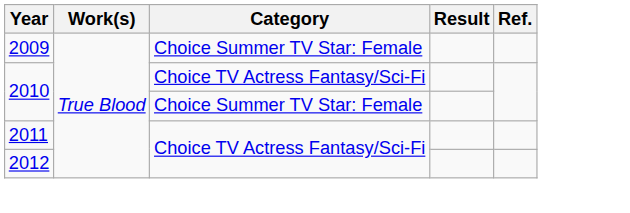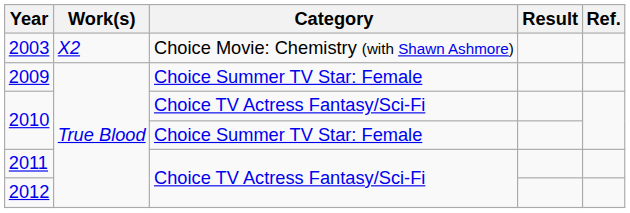 <table class=wikitable>
 <tr>
 <th scope="col">Year</th>
 <th scope="col">Work(s)</th>
 <th scope="col">Category</th>
 <th scope="col">Result</th>
 <th scope="col">Ref.</th>
+</tr>
+<tr>
+<td><a href='#'>2003</a></td>
+<td><em><a href='#'>X2</a></em></td>
+<td>Choice Movie: Chemistry <small>(with <a href='#'>Shawn Ashmore</a>)</small></td>
+<td></td>
+<td></td>
 </tr>
 <tr>
 <td><a href='#'>2009</a></td>
 <td rowspan="5"><em><a href='#'>True Blood</a></em></td>
 <td><a href='#'>Choice Summer TV Star: Female</a></td>
 <td></td>
 <td></td>
 </tr>
 <tr>
 <td rowspan="2"><a href='#'>2010</a></td>
 <td><a href='#'>Choice TV Actress Fantasy/Sci-Fi</a></td>
 <td></td>
 <td rowspan="2"></td>
 </tr>
 <tr>
 <td><a href='#'>Choice Summer TV Star: Female</a></td>
 <td></td>
 </tr>
 <tr>
 <td><a href='#'>2011</a></td>
 <td rowspan="2"><a href='#'>Choice TV Actress Fantasy/Sci-Fi</a></td>
 <td></td>
 <td></td>
 </tr>
 <tr>
 <td><a href='#'>2012</a></td>
 <td></td>
 <td></td>
 </tr>
 </table>
